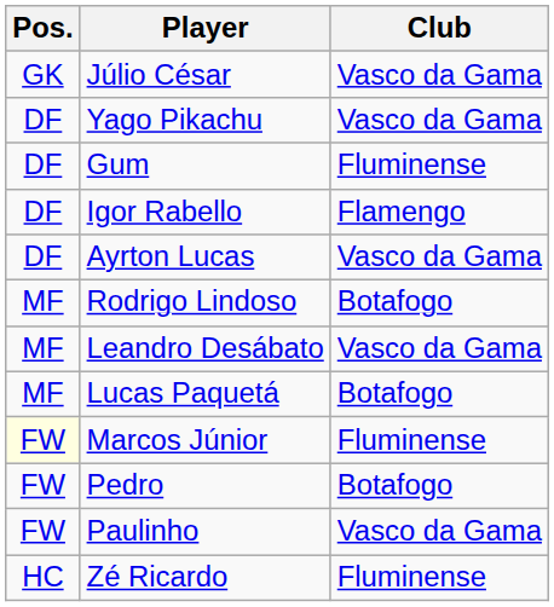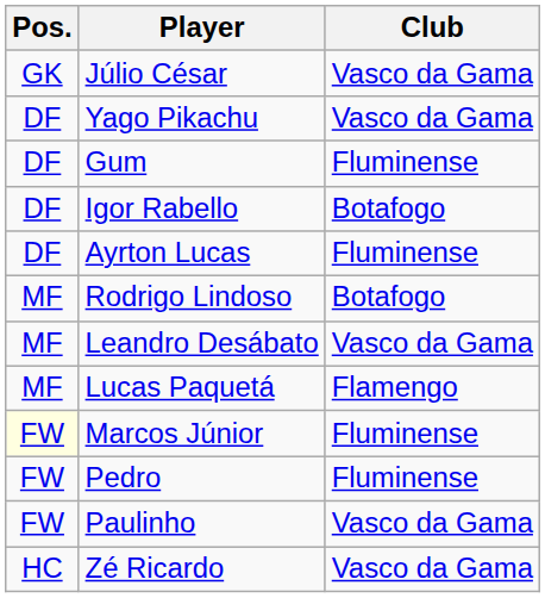 <table class="wikitable">
 <tr>
 <th>Pos.</th>
 <th>Player</th>
 <th>Club</th>
 </tr>
 <tr>
 <td style="text-align:center;" rowspan=><a href='#'>GK</a></td>
 <td> <a href='#'>Júlio César</a></td>
 <td><a href='#'>Vasco da Gama</a></td>
 </tr>
 <tr>
 <td style="text-align:center;" rowspan=><a href='#'>DF</a></td>
 <td> <a href='#'>Yago Pikachu</a></td>
 <td><a href='#'>Vasco da Gama</a></td>
 </tr>
 <tr>
 <td style="text-align:center;" rowspan=><a href='#'>DF</a></td>
 <td> <a href='#'>Gum</a></td>
 <td><a href='#'>Fluminense</a></td>
 </tr>
 <tr>
 <td style="text-align:center;" rowspan=><a href='#'>DF</a></td>
 <td> <a href='#'>Igor Rabello</a></td>
-<td><a href='#'>Flamengo</a></td>
+<td><a href='#'>Botafogo</a></td>
 </tr>
 <tr>
 <td style="text-align:center;" rowspan=><a href='#'>DF</a></td>
 <td> <a href='#'>Ayrton Lucas</a></td>
-<td><a href='#'>Vasco da Gama</a></td>
+<td><a href='#'>Fluminense</a></td>
 </tr>
 <tr>
 <td style="text-align:center;" rowspan=><a href='#'>MF</a></td>
 <td> <a href='#'>Rodrigo Lindoso</a></td>
 <td><a href='#'>Botafogo</a></td>
 </tr>
 <tr>
 <td style="text-align:center;" rowspan=><a href='#'>MF</a></td>
 <td> <a href='#'>Leandro Desábato</a></td>
 <td><a href='#'>Vasco da Gama</a></td>
 </tr>
 <tr>
 <td style="text-align:center;" rowspan=><a href='#'>MF</a></td>
 <td> <a href='#'>Lucas Paquetá</a></td>
-<td><a href='#'>Botafogo</a></td>
+<td><a href='#'>Flamengo</a></td>
 </tr>
 <tr>
 <td style="background: lightyellow; text-align:center;" rowspan=><a href='#'>FW</a></td>
 <td> <a href='#'>Marcos Júnior</a></td>
 <td><a href='#'>Fluminense</a></td>
 </tr>
 <tr>
 <td style="text-align:center;" rowspan=><a href='#'>FW</a></td>
 <td> <a href='#'>Pedro</a></td>
-<td><a href='#'>Botafogo</a></td>
+<td><a href='#'>Fluminense</a></td>
 </tr>
 <tr>
 <td style="text-align:center;" rowspan=><a href='#'>FW</a></td>
 <td> <a href='#'>Paulinho</a></td>
 <td><a href='#'>Vasco da Gama</a></td>
 </tr>
 <tr>
 <td style="text-align:center;" rowspan=><a href='#'>HC</a></td>
 <td> <a href='#'>Zé Ricardo</a></td>
-<td><a href='#'>Fluminense</a></td>
+<td><a href='#'>Vasco da Gama</a></td>
 </tr>
 </table>
